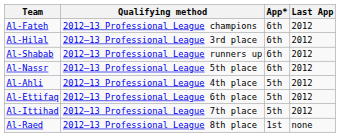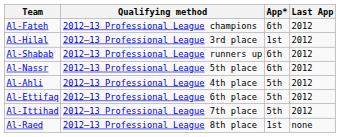 <table class="wikitable">
 <tr>
 <th>Team</th>
 <th>Qualifying method</th>
 <th>App*</th>
 <th>Last App</th>
 </tr>
 <tr>
 <td><a href='#'>Al-Fateh</a></td>
 <td><a href='#'>2012–13 Professional League</a> champions</td>
 <td>6th</td>
 <td>2012</td>
 </tr>
 <tr>
 <td><a href='#'>Al-Hilal</a></td>
 <td><a href='#'>2012–13 Professional League</a> 3rd place</td>
-<td>6th</td>
+<td>1st</td>
 <td>2012</td>
 </tr>
 <tr>
 <td><a href='#'>Al-Shabab</a></td>
 <td><a href='#'>2012–13 Professional League</a> runners up</td>
 <td>6th</td>
 <td>2012</td>
 </tr>
 <tr>
 <td><a href='#'>Al-Nassr</a></td>
 <td><a href='#'>2012–13 Professional League</a> 5th place</td>
 <td>6th</td>
 <td>2012</td>
 </tr>
 <tr>
 <td><a href='#'>Al-Ahli</a></td>
 <td><a href='#'>2012–13 Professional League</a> 4th place</td>
 <td>5th</td>
 <td>2012</td>
 </tr>
 <tr>
 <td><a href='#'>Al-Ettifaq</a></td>
 <td><a href='#'>2012–13 Professional League</a> 6th place</td>
 <td>5th</td>
 <td>2012</td>
 </tr>
 <tr>
 <td><a href='#'>Al-Ittihad</a></td>
 <td><a href='#'>2012–13 Professional League</a> 7th place</td>
 <td>5th</td>
 <td>2012</td>
 </tr>
 <tr>
 <td><a href='#'>Al-Raed</a></td>
 <td><a href='#'>2012–13 Professional League</a> 8th place</td>
 <td>1st</td>
 <td>none</td>
 </tr>
 </table>
